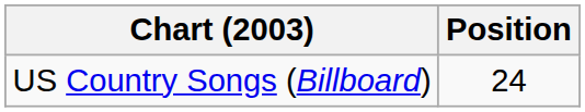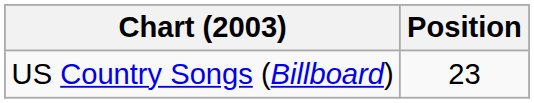 <table class="wikitable sortable">
 <tr>
 <th scope="col">Chart (2003)</th>
 <th scope="col">Position</th>
 </tr>
 <tr>
 <td>US <a href='#'>Country Songs</a> (<em><a href='#'>Billboard</a></em>)</td>
-<td align="center">24</td>
+<td align="center">23</td>
 </tr>
 </table>
